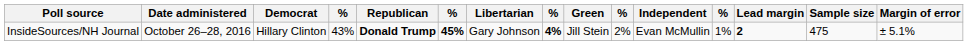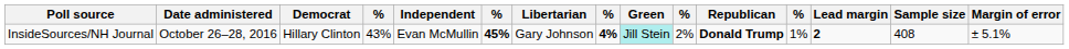 <table class="wikitable">
 <tr>
 <th>Poll source</th>
 <th>Date administered</th>
 <th>Democrat</th>
 <th>%</th>
-<th>Republican</th>
+<th>Independent</th>
 <th>%</th>
 <th>Libertarian</th>
 <th>%</th>
 <th>Green</th>
 <th>%</th>
-<th>Independent</th>
+<th>Republican</th>
 <th>%</th>
 <th>Lead margin</th>
 <th>Sample size</th>
 <th>Margin of error</th>
 </tr>
 <tr>
 <td>InsideSources/NH Journal</td>
 <td>October 26–28, 2016</td>
 <td>Hillary Clinton</td>
 <td>43%</td>
-<td><strong>Donald Trump</strong></td>
+<td>Evan McMullin</td>
 <td><strong>45%</strong></td>
 <td>Gary Johnson</td>
 <td><strong>4%</strong></td>
-<td>Jill Stein</td>
+<td style="background: paleturquoise;">Jill Stein</td>
 <td>2%</td>
-<td>Evan McMullin</td>
+<td><strong>Donald Trump</strong></td>
 <td>1%</td>
 <td><strong>2</strong></td>
-<td>475</td>
+<td>408</td>
 <td>± 5.1%</td>
 </tr>
 </table>
